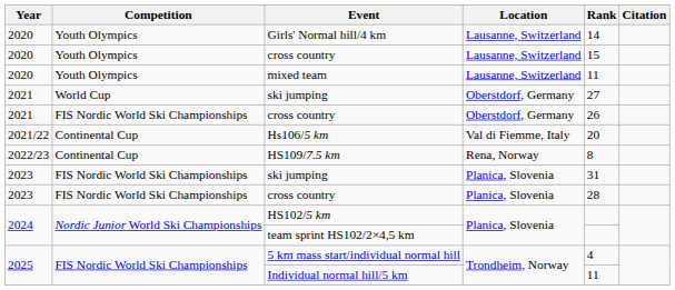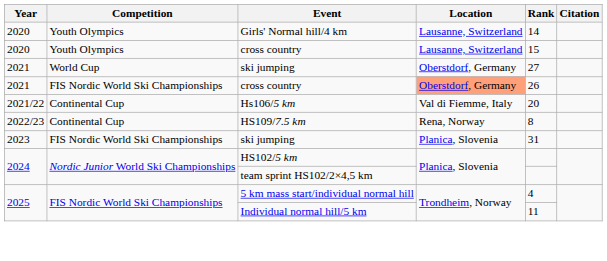 <table class="wikitable">
 <tr>
 <th>Year</th>
 <th>Competition</th>
 <th>Event</th>
 <th>Location</th>
 <th>Rank</th>
 <th>Citation</th>
 </tr>
 <tr>
 <td>2020</td>
 <td>Youth Olympics</td>
 <td>Girls' Normal hill/4 km</td>
 <td><a href='#'>Lausanne, Switzerland</a></td>
 <td>14</td>
 <td></td>
 </tr>
 <tr>
 <td>2020</td>
 <td>Youth Olympics</td>
 <td>cross country</td>
 <td><a href='#'>Lausanne, Switzerland</a></td>
 <td>15</td>
 <td></td>
 </tr>
 <tr>
-<td>2020</td>
-<td>Youth Olympics</td>
-<td>mixed team</td>
-<td><a href='#'>Lausanne, Switzerland</a></td>
-<td>11</td>
-<td></td>
-</tr>
-<tr>
 <td>2021</td>
 <td>World Cup</td>
 <td>ski jumping</td>
 <td><a href='#'>Oberstdorf</a>, Germany</td>
 <td>27</td>
 <td></td>
 </tr>
 <tr>
 <td>2021</td>
 <td>FIS Nordic World Ski Championships</td>
 <td>cross country</td>
-<td><a href='#'>Oberstdorf</a>, Germany</td>
+<td style="background: lightsalmon;"><a href='#'>Oberstdorf</a>, Germany</td>
 <td>26</td>
 <td></td>
 </tr>
 <tr>
 <td>2021/22</td>
 <td>Continental Cup</td>
 <td>Hs106/<dfn>5 km</dfn></td>
 <td>Val di Fiemme, Italy</td>
 <td>20</td>
 <td></td>
 </tr>
 <tr>
 <td>2022/23</td>
 <td>Continental Cup</td>
 <td>HS109/<dfn>7.5 km</dfn></td>
 <td>Rena, Norway</td>
 <td>8</td>
 <td></td>
 </tr>
 <tr>
 <td>2023</td>
 <td>FIS Nordic World Ski Championships</td>
 <td>ski jumping</td>
 <td><a href='#'>Planica</a>, Slovenia</td>
 <td>31</td>
 <td></td>
 </tr>
 <tr>
-<td>2023</td>
-<td>FIS Nordic World Ski Championships</td>
-<td>cross country</td>
-<td><a href='#'>Planica</a>, Slovenia</td>
-<td>28</td>
-<td></td>
-</tr>
-<tr>
 <td rowspan=2><a href='#'>2024</a></td>
 <td rowspan=2><a href='#'><dfn>Nordic Junior</dfn> World Ski Championships</a></td>
 <td>HS102/<dfn>5 km</dfn></td>
 <td rowspan=2><a href='#'>Planica</a>, Slovenia</td>
 <td></td>
 <td rowspan=2></td>
 </tr>
 <tr>
 <td>team sprint HS102/2×4,5 km</td>
 <td></td>
 </tr>
 <tr>
 <td rowspan=2><a href='#'>2025</a></td>
 <td rowspan=2><a href='#'>FIS Nordic World Ski Championships</a></td>
 <td><a href='#'>5 km mass start/individual normal hill</a></td>
 <td rowspan=2><a href='#'>Trondheim</a>, Norway</td>
 <td>4</td>
 <td rowspan=2></td>
 </tr>
 <tr>
 <td><a href='#'>Individual normal hill/5 km</a></td>
 <td>11</td>
 </tr>
 </table>
